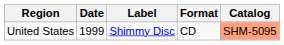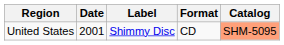 <table class="wikitable">
 <tr>
 <th>Region</th>
 <th>Date</th>
 <th>Label</th>
 <th>Format</th>
 <th>Catalog</th>
 </tr>
 <tr>
 <td>United States</td>
-<td>1999</td>
+<td>2001</td>
 <td><a href='#'>Shimmy Disc</a></td>
 <td>CD</td>
 <td style="background: lightsalmon;">SHM-5095</td>
 </tr>
 </table>
